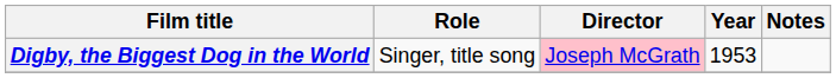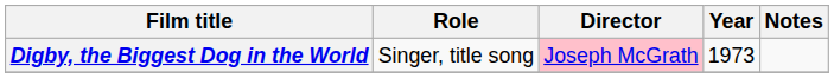 <table class="wikitable plainrowheaders sortable">
 <tr>
 <th scope="col" class="unsortable">Film title</th>
 <th scope="col">Role</th>
 <th scope="col">Director</th>
 <th scope="col">Year</th>
 <th scope="col" class="unsortable">Notes</th>
 </tr>
 <tr>
 <th scope="row"><em><a href='#'>Digby, the Biggest Dog in the World</a></em></th>
 <td>Singer, title song</td>
 <td style="background: pink;"><a href='#'>Joseph McGrath</a></td>
-<td>1953</td>
+<td>1973</td>
 <td></td>
 </tr>
 <tr>
 </tr>
 </table>
